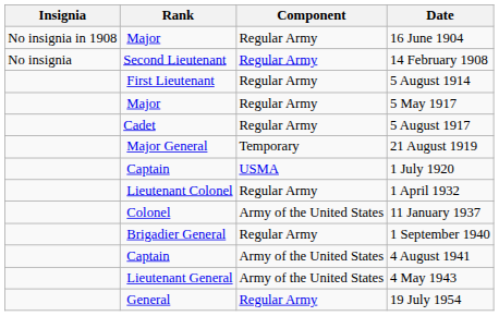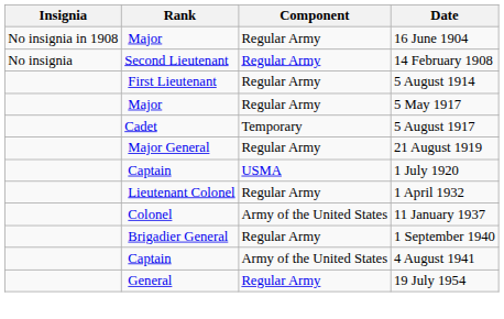 <table class="wikitable">
 <tr>
 <th>Insignia</th>
 <th>Rank</th>
 <th>Component</th>
 <th>Date</th>
 </tr>
 <tr>
 <td> No insignia in 1908</td>
 <td> <a href='#'>Major</a></td>
 <td>Regular Army</td>
 <td>16 June 1904</td>
 </tr>
 <tr>
 <td>No insignia</td>
 <td><a href='#'>Second Lieutenant</a></td>
 <td><a href='#'>Regular Army</a></td>
 <td>14 February 1908</td>
 </tr>
 <tr>
 <td></td>
 <td> <a href='#'>First Lieutenant</a></td>
 <td>Regular Army</td>
 <td>5 August 1914</td>
 </tr>
 <tr>
 <td></td>
 <td> <a href='#'>Major</a></td>
 <td>Regular Army</td>
 <td>5 May 1917</td>
 </tr>
 <tr>
 <td></td>
 <td><a href='#'>Cadet</a></td>
-<td>Regular Army</td>
+<td>Temporary</td>
 <td>5 August 1917</td>
 </tr>
 <tr>
 <td></td>
 <td> <a href='#'>Major General</a></td>
-<td>Temporary</td>
+<td>Regular Army</td>
 <td>21 August 1919</td>
 </tr>
 <tr>
 <td></td>
 <td> <a href='#'>Captain</a></td>
 <td><a href='#'>USMA</a></td>
 <td>1 July 1920</td>
 </tr>
 <tr>
 <td></td>
 <td> <a href='#'>Lieutenant Colonel</a></td>
 <td>Regular Army</td>
 <td>1 April 1932</td>
 </tr>
 <tr>
 <td></td>
 <td> <a href='#'>Colonel</a></td>
 <td>Army of the United States</td>
 <td>11 January 1937</td>
 </tr>
 <tr>
 <td></td>
 <td> <a href='#'>Brigadier General</a></td>
 <td>Regular Army</td>
 <td>1 September 1940</td>
 </tr>
 <tr>
 <td></td>
 <td> <a href='#'>Captain</a></td>
 <td>Army of the United States</td>
 <td>4 August 1941</td>
 </tr>
 <tr>
 <td></td>
-<td> <a href='#'>Lieutenant General</a></td>
-<td>Army of the United States</td>
-<td>4 May 1943</td>
-</tr>
-<tr>
-<td></td>
 <td> <a href='#'>General</a></td>
 <td><a href='#'>Regular Army</a></td>
 <td>19 July 1954</td>
 </tr>
 </table>
